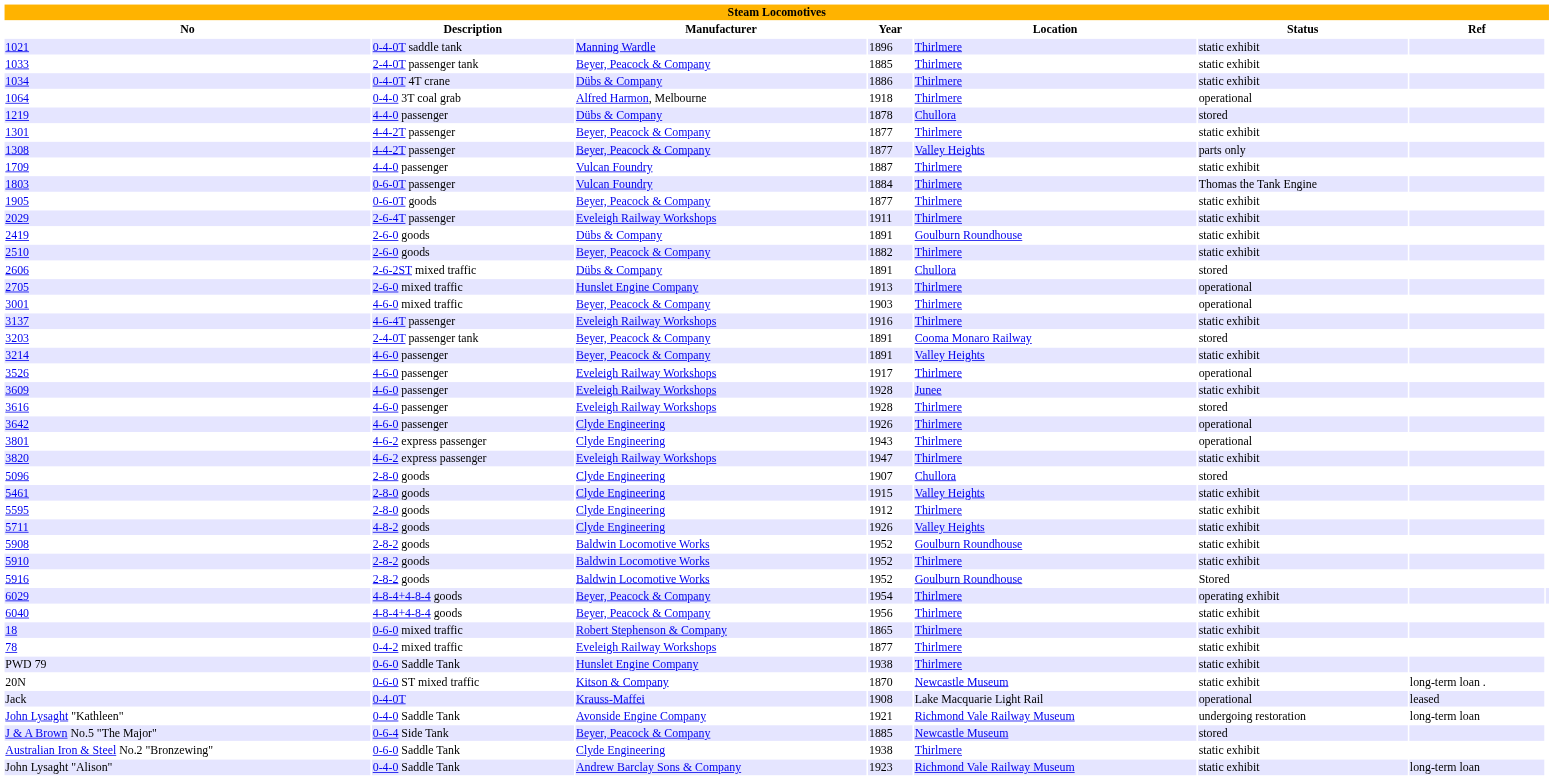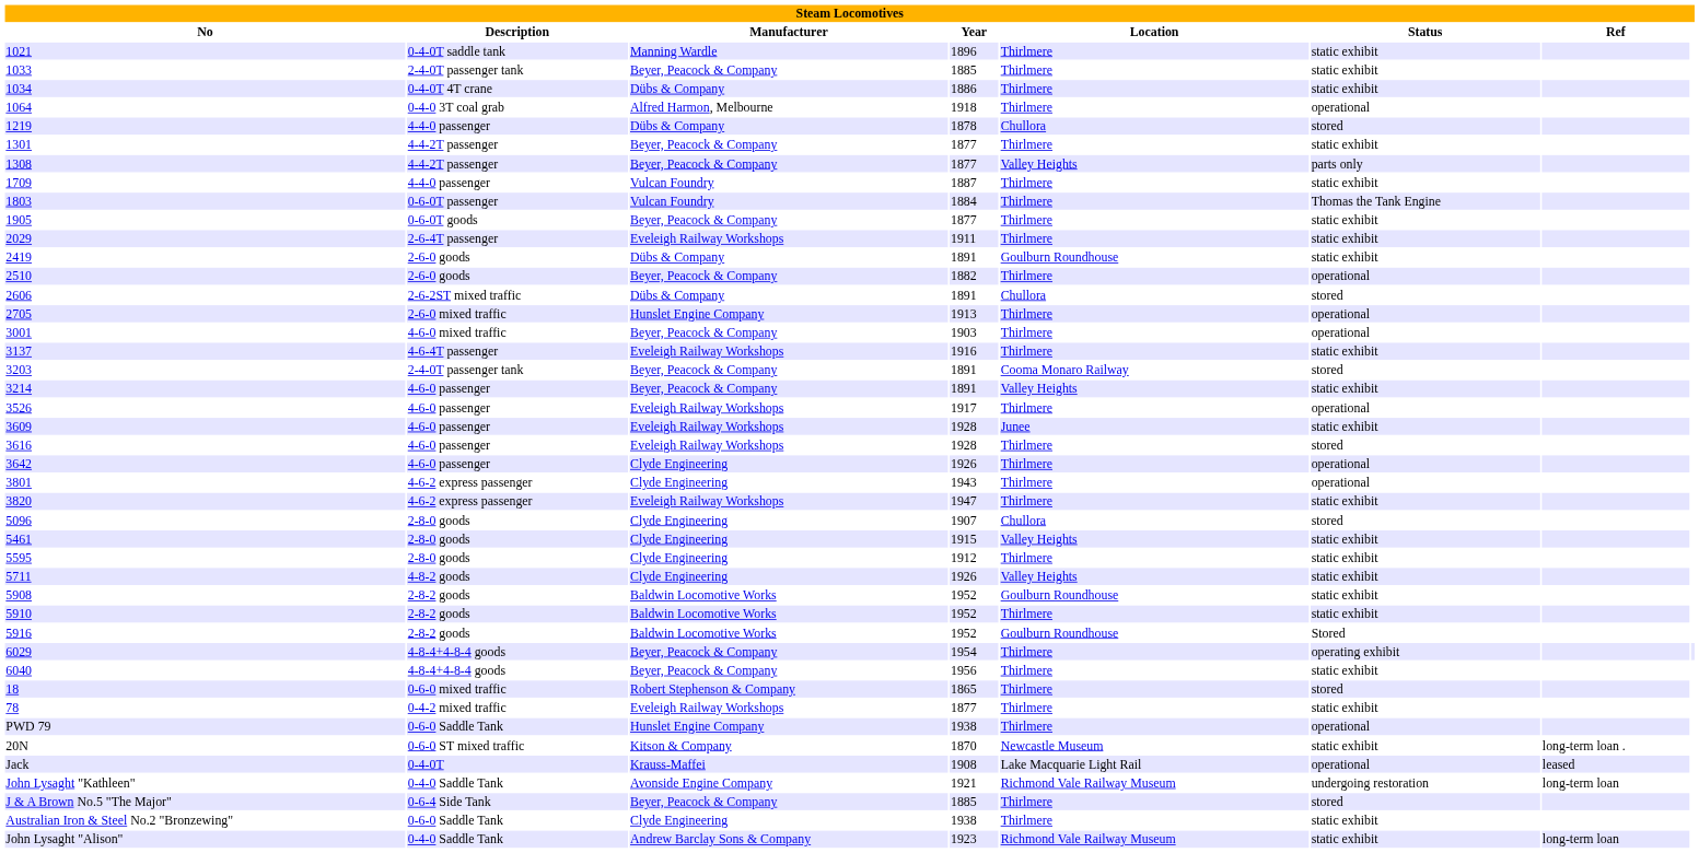 <table class="toccolours" style="width: 100%; font-size:95%;">
 <tr>
 <th colspan="9" bgcolor="#FFB300">Steam Locomotives</th>
 </tr>
 <tr>
 <th>No</th>
 <th>Description</th>
 <th>Manufacturer</th>
 <th>Year</th>
 <th>Location</th>
 <th>Status</th>
 <th>Ref</th>
 </tr>
 <tr style="background:#E5E5FF">
 <td><a href='#'>1021</a></td>
 <td><a href='#'>0-4-0T</a> saddle tank</td>
 <td><a href='#'>Manning Wardle</a></td>
 <td>1896</td>
 <td><a href='#'>Thirlmere</a></td>
 <td>static exhibit</td>
 <td></td>
 </tr>
 <tr>
 <td><a href='#'>1033</a></td>
 <td><a href='#'>2-4-0T</a> passenger tank</td>
 <td><a href='#'>Beyer, Peacock & Company</a></td>
 <td>1885</td>
 <td><a href='#'>Thirlmere</a></td>
 <td>static exhibit</td>
 <td></td>
 </tr>
 <tr style="background:#E5E5FF">
 <td><a href='#'>1034</a></td>
 <td><a href='#'>0-4-0T</a> 4T crane</td>
 <td><a href='#'>Dübs & Company</a></td>
 <td>1886</td>
 <td><a href='#'>Thirlmere</a></td>
 <td>static exhibit</td>
 <td></td>
 </tr>
 <tr>
 <td><a href='#'>1064</a></td>
 <td><a href='#'>0-4-0</a> 3T coal grab</td>
 <td><a href='#'>Alfred Harmon</a>, Melbourne</td>
 <td>1918</td>
 <td><a href='#'>Thirlmere</a></td>
 <td>operational</td>
 <td></td>
 </tr>
 <tr style="background:#E5E5FF">
 <td><a href='#'>1219</a></td>
 <td><a href='#'>4-4-0</a> passenger</td>
 <td><a href='#'>Dübs & Company</a></td>
 <td>1878</td>
 <td><a href='#'>Chullora</a></td>
 <td>stored</td>
 <td></td>
 </tr>
 <tr>
 <td><a href='#'>1301</a></td>
 <td><a href='#'>4-4-2T</a> passenger</td>
 <td><a href='#'>Beyer, Peacock & Company</a></td>
 <td>1877</td>
 <td><a href='#'>Thirlmere</a></td>
 <td>static exhibit</td>
 <td></td>
 </tr>
 <tr style="background:#E5E5FF">
 <td><a href='#'>1308</a></td>
 <td><a href='#'>4-4-2T</a> passenger</td>
 <td><a href='#'>Beyer, Peacock & Company</a></td>
 <td>1877</td>
 <td><a href='#'>Valley Heights</a></td>
 <td>parts only</td>
 <td></td>
 </tr>
 <tr>
 <td><a href='#'>1709</a></td>
 <td><a href='#'>4-4-0</a> passenger</td>
 <td><a href='#'>Vulcan Foundry</a></td>
 <td>1887</td>
 <td><a href='#'>Thirlmere</a></td>
 <td>static exhibit</td>
 <td></td>
 </tr>
 <tr style="background:#E5E5FF">
 <td><a href='#'>1803</a></td>
 <td><a href='#'>0-6-0T</a> passenger</td>
 <td><a href='#'>Vulcan Foundry</a></td>
 <td>1884</td>
 <td><a href='#'>Thirlmere</a></td>
 <td>Thomas the Tank Engine</td>
 <td></td>
 </tr>
 <tr>
 <td><a href='#'>1905</a></td>
 <td><a href='#'>0-6-0T</a> goods</td>
 <td><a href='#'>Beyer, Peacock & Company</a></td>
 <td>1877</td>
 <td><a href='#'>Thirlmere</a></td>
 <td>static exhibit</td>
 <td></td>
 </tr>
 <tr style="background:#E5E5FF">
 <td><a href='#'>2029</a></td>
 <td><a href='#'>2-6-4T</a> passenger</td>
 <td><a href='#'>Eveleigh Railway Workshops</a></td>
 <td>1911</td>
 <td><a href='#'>Thirlmere</a></td>
 <td>static exhibit</td>
 <td></td>
 </tr>
 <tr>
 <td><a href='#'>2419</a></td>
 <td><a href='#'>2-6-0</a> goods</td>
 <td><a href='#'>Dübs & Company</a></td>
 <td>1891</td>
 <td><a href='#'>Goulburn Roundhouse</a></td>
 <td>static exhibit</td>
 <td></td>
 </tr>
 <tr style="background:#E5E5FF">
 <td><a href='#'>2510</a></td>
 <td><a href='#'>2-6-0</a> goods</td>
 <td><a href='#'>Beyer, Peacock & Company</a></td>
 <td>1882</td>
 <td><a href='#'>Thirlmere</a></td>
-<td>static exhibit</td>
+<td>operational</td>
 <td></td>
 </tr>
 <tr>
 <td><a href='#'>2606</a></td>
 <td><a href='#'>2-6-2ST</a> mixed traffic</td>
 <td><a href='#'>Dübs & Company</a></td>
 <td>1891</td>
 <td><a href='#'>Chullora</a></td>
 <td>stored</td>
 <td></td>
 </tr>
 <tr style="background:#E5E5FF">
 <td><a href='#'>2705</a></td>
 <td><a href='#'>2-6-0</a> mixed traffic</td>
 <td><a href='#'>Hunslet Engine Company</a></td>
 <td>1913</td>
 <td><a href='#'>Thirlmere</a></td>
 <td>operational</td>
 <td></td>
 </tr>
 <tr>
 <td><a href='#'>3001</a></td>
 <td><a href='#'>4-6-0</a> mixed traffic</td>
 <td><a href='#'>Beyer, Peacock & Company</a></td>
 <td>1903</td>
 <td><a href='#'>Thirlmere</a></td>
 <td>operational</td>
 <td></td>
 </tr>
 <tr style="background:#E5E5FF">
 <td><a href='#'>3137</a></td>
 <td><a href='#'>4-6-4T</a> passenger</td>
 <td><a href='#'>Eveleigh Railway Workshops</a></td>
 <td>1916</td>
 <td><a href='#'>Thirlmere</a></td>
 <td>static exhibit</td>
 <td></td>
 </tr>
 <tr>
 <td><a href='#'>3203</a></td>
 <td><a href='#'>2-4-0T</a> passenger tank</td>
 <td><a href='#'>Beyer, Peacock & Company</a></td>
 <td>1891</td>
 <td><a href='#'>Cooma Monaro Railway</a></td>
 <td>stored</td>
 <td></td>
 </tr>
 <tr style="background:#E5E5FF">
 <td><a href='#'>3214</a></td>
 <td><a href='#'>4-6-0</a> passenger</td>
 <td><a href='#'>Beyer, Peacock & Company</a></td>
 <td>1891</td>
 <td><a href='#'>Valley Heights</a></td>
 <td>static exhibit</td>
 <td></td>
 </tr>
 <tr>
 <td><a href='#'>3526</a></td>
 <td><a href='#'>4-6-0</a> passenger</td>
 <td><a href='#'>Eveleigh Railway Workshops</a></td>
 <td>1917</td>
 <td><a href='#'>Thirlmere</a></td>
 <td>operational</td>
 <td></td>
 </tr>
 <tr style="background:#E5E5FF">
 <td><a href='#'>3609</a></td>
 <td><a href='#'>4-6-0</a> passenger</td>
 <td><a href='#'>Eveleigh Railway Workshops</a></td>
 <td>1928</td>
 <td><a href='#'>Junee</a></td>
 <td>static exhibit</td>
 <td></td>
 </tr>
 <tr>
 <td><a href='#'>3616</a></td>
 <td><a href='#'>4-6-0</a> passenger</td>
 <td><a href='#'>Eveleigh Railway Workshops</a></td>
 <td>1928</td>
 <td><a href='#'>Thirlmere</a></td>
 <td>stored</td>
 <td></td>
 </tr>
 <tr style="background:#E5E5FF">
 <td><a href='#'>3642</a></td>
 <td><a href='#'>4-6-0</a> passenger</td>
 <td><a href='#'>Clyde Engineering</a></td>
 <td>1926</td>
 <td><a href='#'>Thirlmere</a></td>
 <td>operational</td>
 <td></td>
 </tr>
 <tr>
 <td><a href='#'>3801</a></td>
 <td><a href='#'>4-6-2</a> express passenger</td>
 <td><a href='#'>Clyde Engineering</a></td>
 <td>1943</td>
 <td><a href='#'>Thirlmere</a></td>
 <td>operational</td>
 <td></td>
 </tr>
 <tr style="background:#E5E5FF">
 <td><a href='#'>3820</a></td>
 <td><a href='#'>4-6-2</a> express passenger</td>
 <td><a href='#'>Eveleigh Railway Workshops</a></td>
 <td>1947</td>
 <td><a href='#'>Thirlmere</a></td>
 <td>static exhibit</td>
 <td></td>
 </tr>
 <tr>
 <td><a href='#'>5096</a></td>
 <td><a href='#'>2-8-0</a> goods</td>
 <td><a href='#'>Clyde Engineering</a></td>
 <td>1907</td>
 <td><a href='#'>Chullora</a></td>
 <td>stored</td>
 <td></td>
 </tr>
 <tr style="background:#E5E5FF">
 <td><a href='#'>5461</a></td>
 <td><a href='#'>2-8-0</a> goods</td>
 <td><a href='#'>Clyde Engineering</a></td>
 <td>1915</td>
 <td><a href='#'>Valley Heights</a></td>
 <td>static exhibit</td>
 <td></td>
 </tr>
 <tr>
 <td><a href='#'>5595</a></td>
 <td><a href='#'>2-8-0</a> goods</td>
 <td><a href='#'>Clyde Engineering</a></td>
 <td>1912</td>
 <td><a href='#'>Thirlmere</a></td>
 <td>static exhibit</td>
 <td></td>
 </tr>
 <tr style="background:#E5E5FF">
 <td><a href='#'>5711</a></td>
 <td><a href='#'>4-8-2</a> goods</td>
 <td><a href='#'>Clyde Engineering</a></td>
 <td>1926</td>
 <td><a href='#'>Valley Heights</a></td>
 <td>static exhibit</td>
 <td></td>
 </tr>
 <tr>
 <td><a href='#'>5908</a></td>
 <td><a href='#'>2-8-2</a> goods</td>
 <td><a href='#'>Baldwin Locomotive Works</a></td>
 <td>1952</td>
 <td><a href='#'>Goulburn Roundhouse</a></td>
 <td>static exhibit</td>
 <td></td>
 </tr>
 <tr style="background:#E5E5FF">
 <td><a href='#'>5910</a></td>
 <td><a href='#'>2-8-2</a> goods</td>
 <td><a href='#'>Baldwin Locomotive Works</a></td>
 <td>1952</td>
 <td><a href='#'>Thirlmere</a></td>
 <td>static exhibit</td>
 <td></td>
 </tr>
 <tr>
 <td><a href='#'>5916</a></td>
 <td><a href='#'>2-8-2</a> goods</td>
 <td><a href='#'>Baldwin Locomotive Works</a></td>
 <td>1952</td>
 <td><a href='#'>Goulburn Roundhouse</a></td>
 <td>Stored</td>
 <td></td>
 </tr>
 <tr style="background:#E5E5FF">
 <td><a href='#'>6029</a></td>
 <td><a href='#'>4-8-4+4-8-4</a> goods</td>
 <td><a href='#'>Beyer, Peacock & Company</a></td>
 <td>1954</td>
 <td><a href='#'>Thirlmere</a></td>
 <td>operating exhibit</td>
 <td></td>
 <td></td>
 </tr>
 <tr>
 <td><a href='#'>6040</a></td>
 <td><a href='#'>4-8-4+4-8-4</a> goods</td>
 <td><a href='#'>Beyer, Peacock & Company</a></td>
 <td>1956</td>
 <td><a href='#'>Thirlmere</a></td>
 <td>static exhibit</td>
 <td></td>
 </tr>
 <tr style="background:#E5E5FF">
 <td><a href='#'>18</a></td>
 <td><a href='#'>0-6-0</a> mixed traffic</td>
 <td><a href='#'>Robert Stephenson & Company</a></td>
 <td>1865</td>
 <td><a href='#'>Thirlmere</a></td>
-<td>static exhibit</td>
+<td>stored</td>
 <td></td>
 </tr>
 <tr>
 <td><a href='#'>78</a></td>
 <td><a href='#'>0-4-2</a> mixed traffic</td>
 <td><a href='#'>Eveleigh Railway Workshops</a></td>
 <td>1877</td>
 <td><a href='#'>Thirlmere</a></td>
 <td>static exhibit</td>
 <td></td>
 </tr>
 <tr style="background:#E5E5FF">
 <td>PWD 79</td>
 <td><a href='#'>0-6-0</a> Saddle Tank</td>
 <td><a href='#'>Hunslet Engine Company</a></td>
 <td>1938</td>
 <td><a href='#'>Thirlmere</a></td>
-<td>static exhibit</td>
+<td>operational</td>
 <td></td>
 </tr>
 <tr>
 <td>20N</td>
 <td><a href='#'>0-6-0</a> ST mixed traffic</td>
 <td><a href='#'>Kitson & Company</a></td>
 <td>1870</td>
 <td><a href='#'>Newcastle Museum</a></td>
 <td>static exhibit</td>
 <td>long-term loan .</td>
 </tr>
 <tr style="background:#E5E5FF">
 <td>Jack</td>
 <td><a href='#'>0-4-0T</a></td>
 <td><a href='#'>Krauss-Maffei</a></td>
 <td>1908</td>
 <td>Lake Macquarie Light Rail</td>
 <td>operational</td>
 <td>leased</td>
 </tr>
 <tr>
 <td><a href='#'>John Lysaght</a> "Kathleen"</td>
 <td><a href='#'>0-4-0</a> Saddle Tank</td>
 <td><a href='#'>Avonside Engine Company</a></td>
 <td>1921</td>
 <td><a href='#'>Richmond Vale Railway Museum</a></td>
 <td>undergoing restoration</td>
 <td>long-term loan</td>
 </tr>
 <tr style="background:#E5E5FF">
 <td><a href='#'>J & A Brown</a> No.5 "The Major"</td>
 <td><a href='#'>0-6-4</a> Side Tank</td>
 <td><a href='#'>Beyer, Peacock & Company</a></td>
 <td>1885</td>
-<td><a href='#'>Newcastle Museum</a></td>
+<td><a href='#'>Thirlmere</a></td>
 <td>stored</td>
 <td></td>
 </tr>
 <tr>
 <td><a href='#'>Australian Iron & Steel</a> No.2 "Bronzewing"</td>
 <td><a href='#'>0-6-0</a> Saddle Tank</td>
 <td><a href='#'>Clyde Engineering</a></td>
 <td>1938</td>
 <td><a href='#'>Thirlmere</a></td>
 <td>static exhibit</td>
 </tr>
 <tr style="background:#E5E5FF">
 <td>John Lysaght "Alison"</td>
 <td><a href='#'>0-4-0</a> Saddle Tank</td>
 <td><a href='#'>Andrew Barclay Sons & Company</a></td>
 <td>1923</td>
 <td><a href='#'>Richmond Vale Railway Museum</a></td>
 <td>static exhibit</td>
 <td>long-term loan</td>
 </tr>
 </table>
